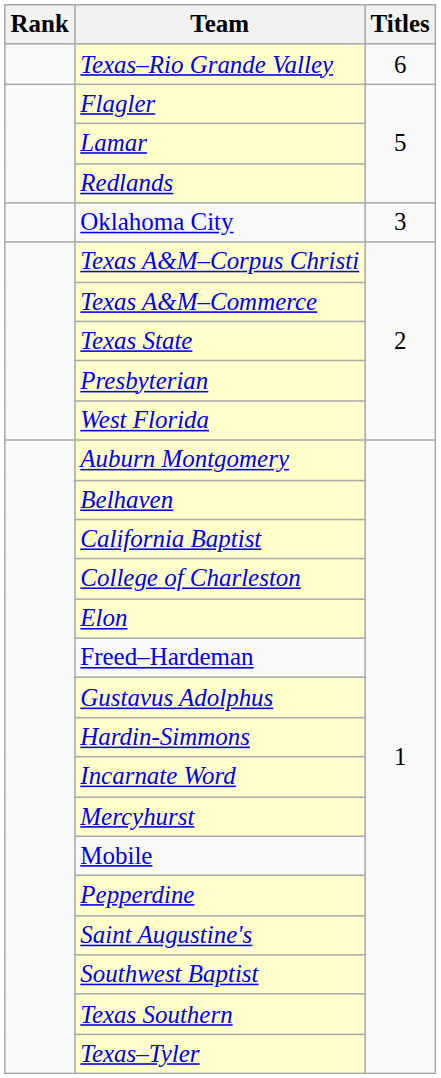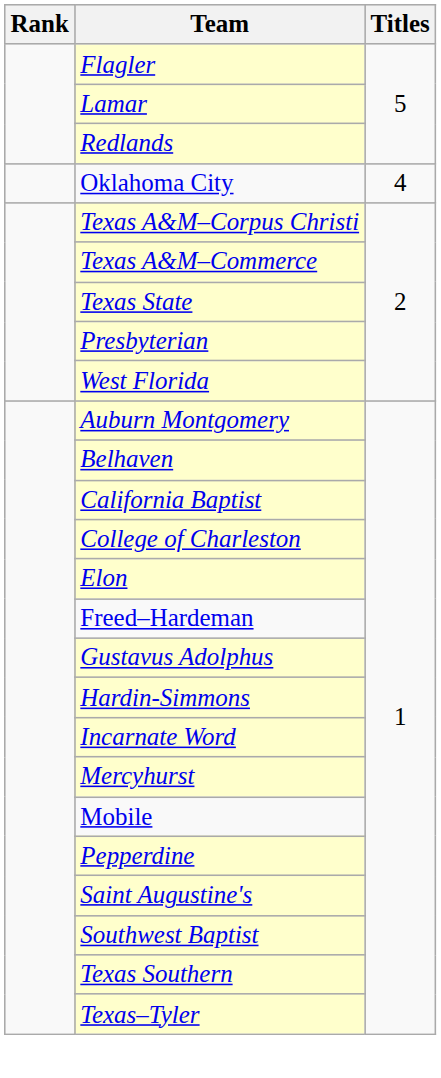 <table class="wikitable sortable" style="text-align:center">
 <tr>
 <th>Rank</th>
 <th>Team</th>
 <th>Titles</th>
-</tr>
-<tr>
-<td></td>
-<td align=left bgcolor=#ffffcc><em><a href='#'>Texas–Rio Grande Valley</a></em></td>
-<td>6</td>
 </tr>
 <tr>
 <td rowspan=3></td>
 <td align=left bgcolor=#ffffcc><em><a href='#'>Flagler</a></em></td>
 <td rowspan=3>5</td>
 </tr>
 <tr>
 <td align=left bgcolor=#ffffcc><em><a href='#'>Lamar</a></em></td>
 </tr>
 <tr>
 <td align=left bgcolor=#ffffcc><em><a href='#'>Redlands</a></em></td>
 </tr>
 <tr>
 <td></td>
 <td align=left><a href='#'>Oklahoma City</a></td>
-<td>3</td>
+<td>4</td>
 </tr>
 <tr>
 <td rowspan=5></td>
 <td align=left bgcolor=#ffffcc><em><a href='#'>Texas A&M–Corpus Christi</a></em></td>
 <td rowspan=5>2</td>
 </tr>
 <tr>
 <td align=left bgcolor=#ffffcc><em><a href='#'>Texas A&M–Commerce</a></em></td>
 </tr>
 <tr>
 <td align=left bgcolor=#ffffcc><em><a href='#'>Texas State</a></em></td>
 </tr>
 <tr>
 <td align=left bgcolor=#ffffcc><em><a href='#'>Presbyterian</a></em></td>
 </tr>
 <tr>
 <td align=left bgcolor=#ffffcc><em><a href='#'>West Florida</a></em></td>
 </tr>
 <tr>
 <td rowspan=16></td>
 <td align=left bgcolor=#ffffcc><em><a href='#'>Auburn Montgomery</a></em></td>
 <td rowspan=16>1</td>
 </tr>
 <tr>
 <td align=left bgcolor=#ffffcc><em><a href='#'>Belhaven</a></em></td>
 </tr>
 <tr>
 <td align=left bgcolor=#ffffcc><em><a href='#'>California Baptist</a></em></td>
 </tr>
 <tr>
 <td align=left bgcolor=#ffffcc><em><a href='#'>College of Charleston</a></em></td>
 </tr>
 <tr>
 <td align=left bgcolor=#ffffcc><em><a href='#'>Elon</a></em></td>
 </tr>
 <tr>
 <td align=left><a href='#'>Freed–Hardeman</a></td>
 </tr>
 <tr>
 <td align=left bgcolor=#ffffcc><em><a href='#'>Gustavus Adolphus</a></em></td>
 </tr>
 <tr>
 <td align=left bgcolor=#ffffcc><em><a href='#'>Hardin-Simmons</a></em></td>
 </tr>
 <tr>
 <td align=left bgcolor=#ffffcc><em><a href='#'>Incarnate Word</a></em></td>
 </tr>
 <tr>
 <td align=left bgcolor=#ffffcc><em><a href='#'>Mercyhurst</a></em></td>
 </tr>
 <tr>
 <td align=left><a href='#'>Mobile</a></td>
 </tr>
 <tr>
 <td align=left bgcolor=#ffffcc><em><a href='#'>Pepperdine</a></em></td>
 </tr>
 <tr>
 <td align=left bgcolor=#ffffcc><em><a href='#'>Saint Augustine's</a></em></td>
 </tr>
 <tr>
 <td align=left bgcolor=#ffffcc><em><a href='#'>Southwest Baptist</a></em></td>
 </tr>
 <tr>
 <td align=left bgcolor=#ffffcc><em><a href='#'>Texas Southern</a></em></td>
 </tr>
 <tr>
 <td align=left bgcolor=#ffffcc><em><a href='#'>Texas–Tyler</a></em></td>
 </tr>
 </table>
